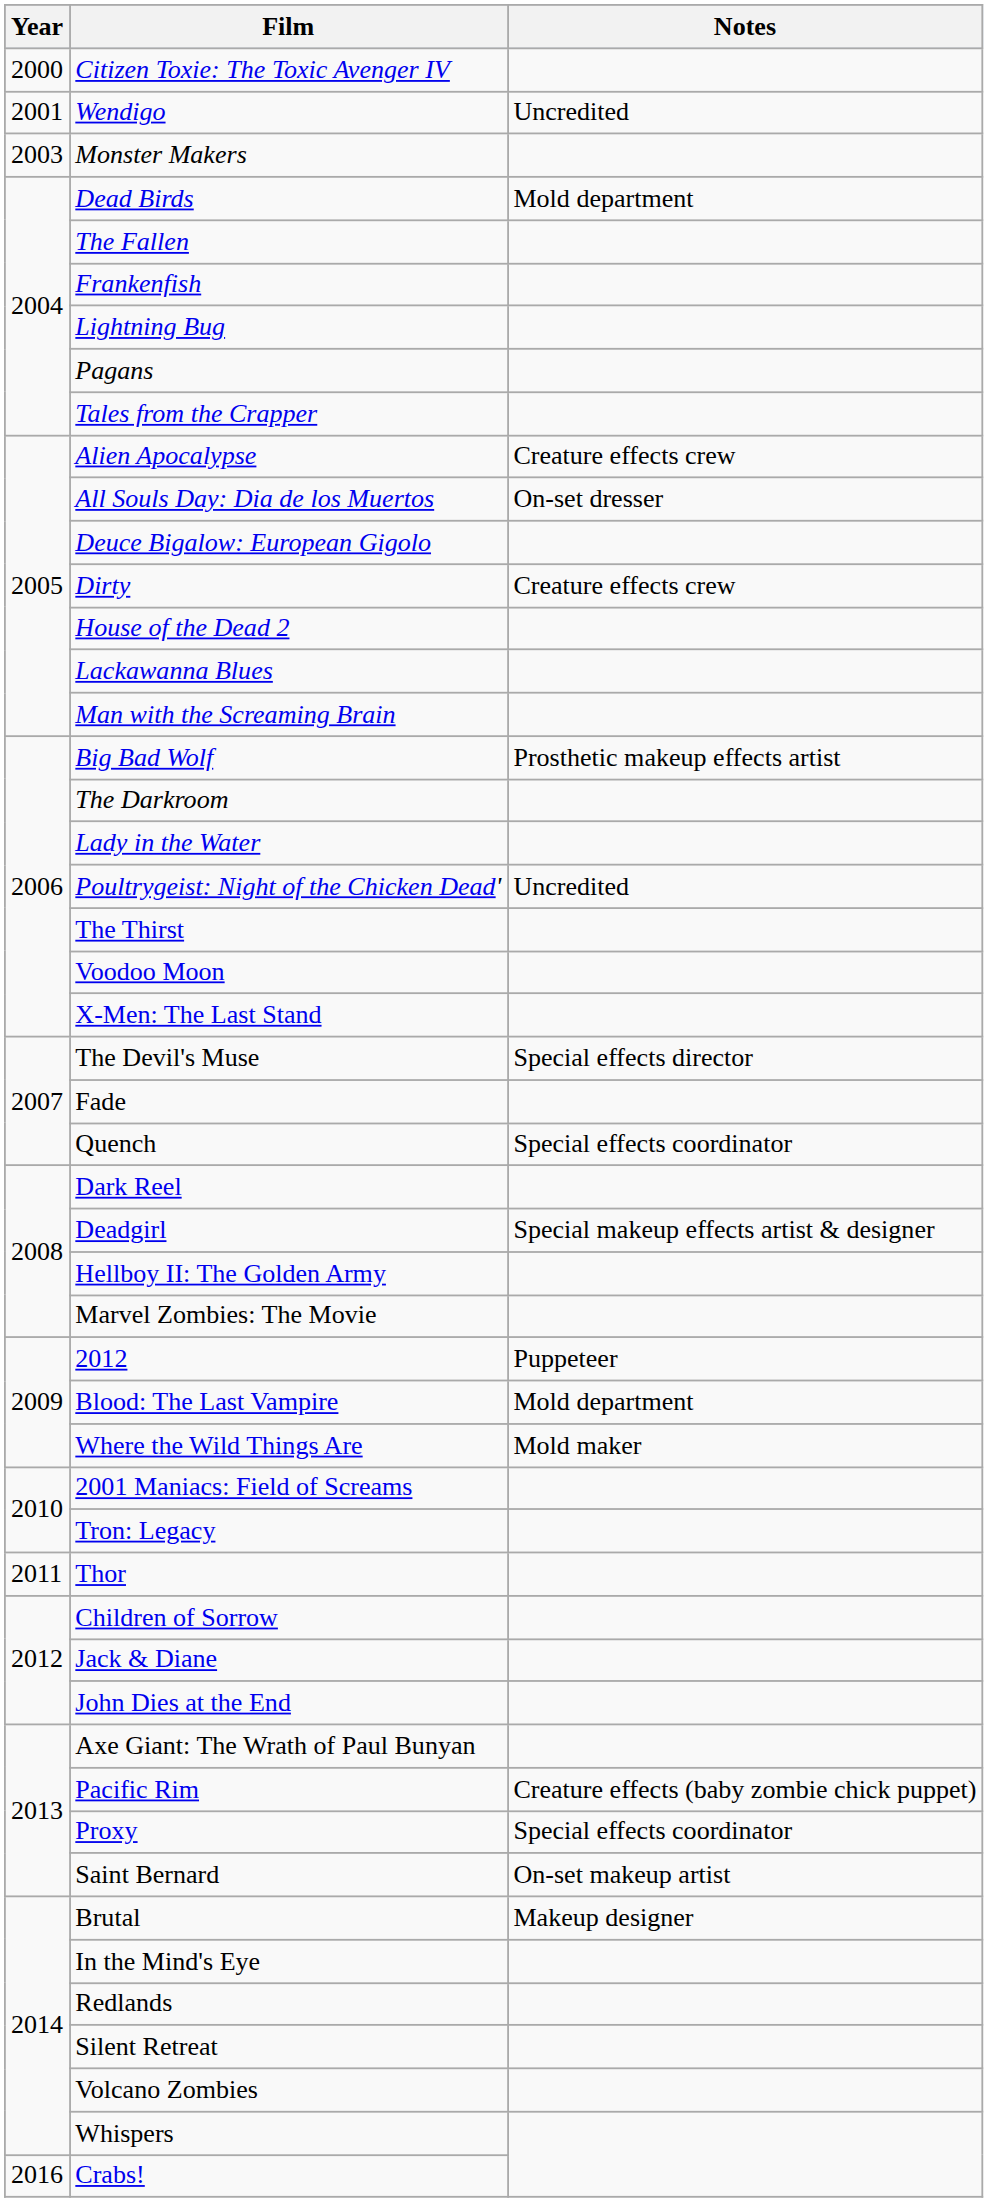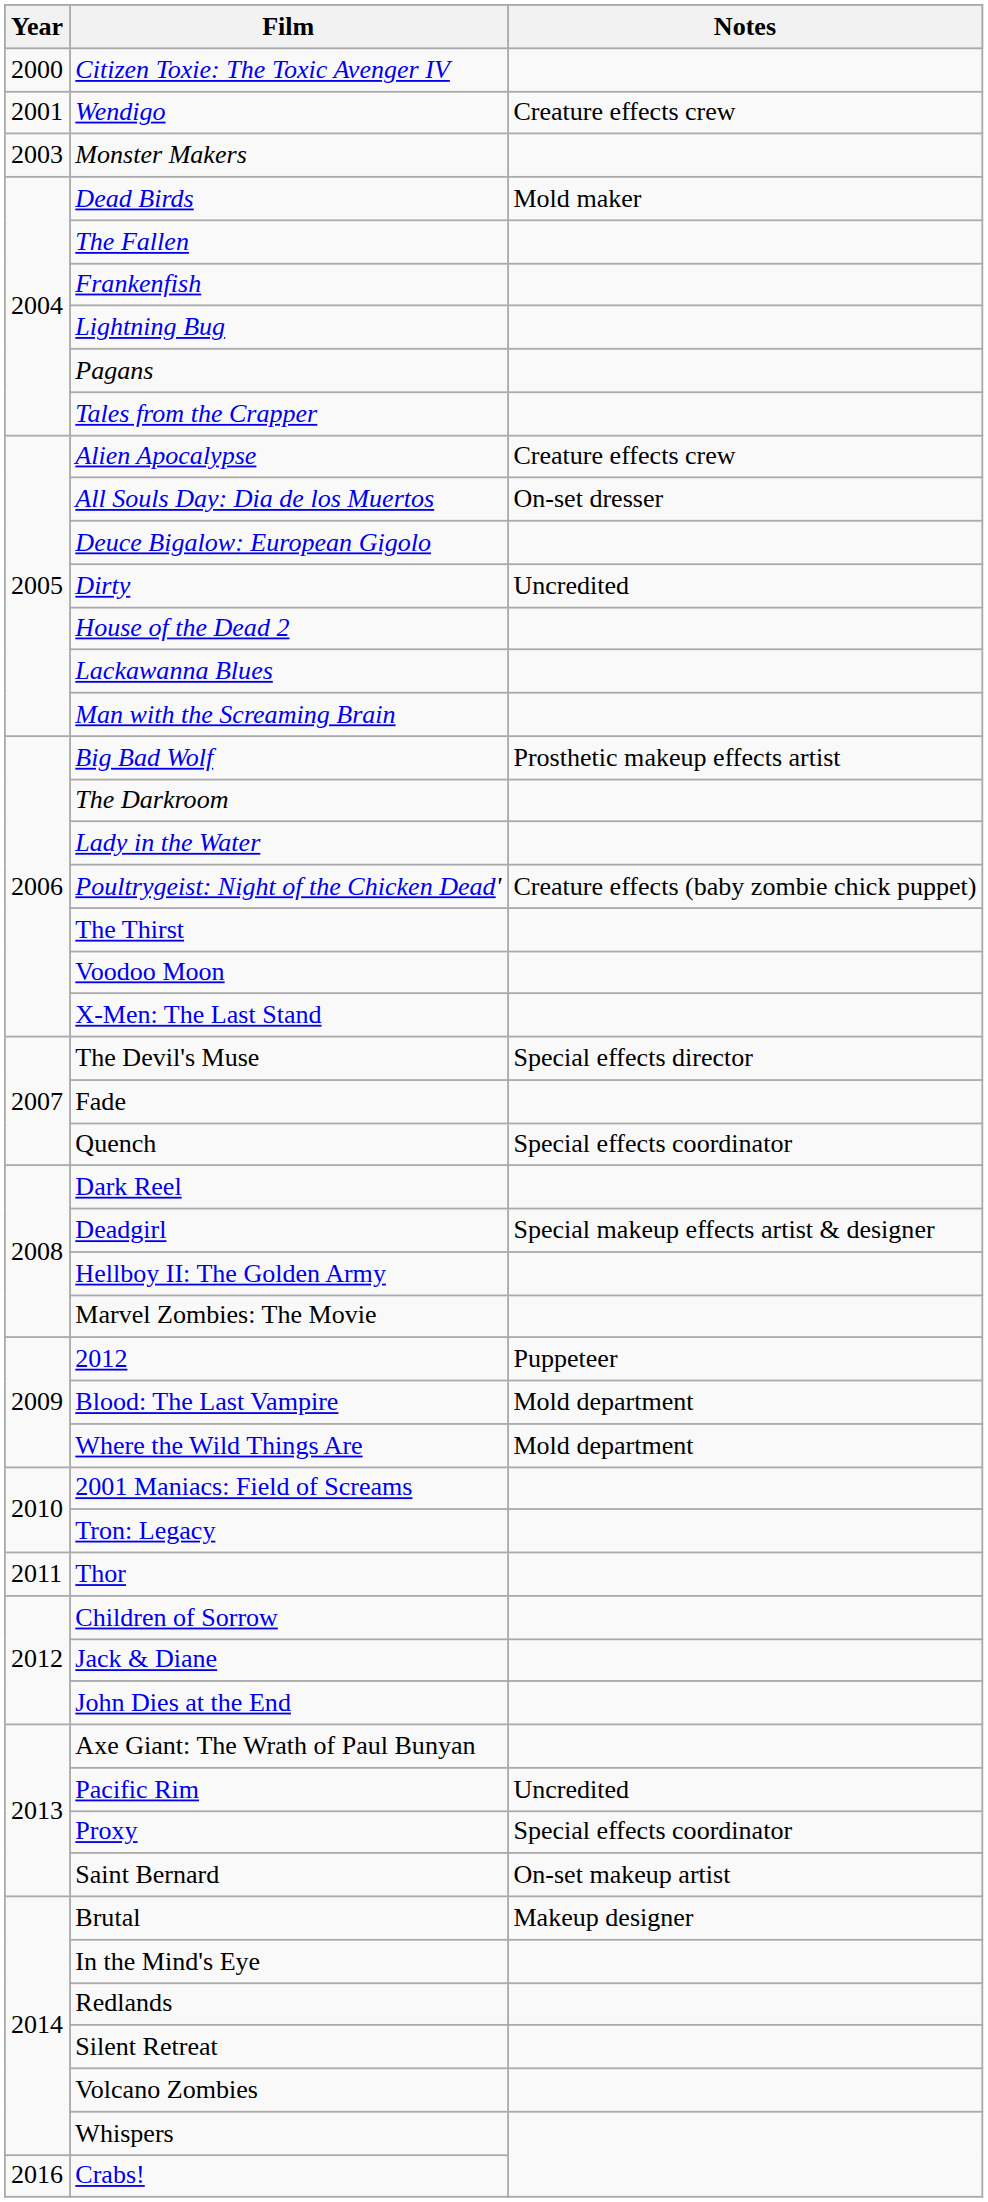 <table class="wikitable" style="font-size: 90%;">
 <tr style="background:#b0c4de; text-align:center;">
 <th>Year</th>
 <th>Film</th>
 <th>Notes</th>
 </tr>
 <tr>
 <td>2000</td>
 <td><em><a href='#'>Citizen Toxie: The Toxic Avenger IV</a></em></td>
 <td></td>
 </tr>
 <tr>
 <td>2001</td>
 <td><em><a href='#'>Wendigo</a></em></td>
-<td>Uncredited</td>
+<td>Creature effects crew</td>
 </tr>
 <tr>
 <td>2003</td>
 <td><em>Monster Makers</em></td>
 <td></td>
 </tr>
 <tr>
 <td rowspan=6>2004</td>
 <td><em><a href='#'>Dead Birds</a></em></td>
-<td>Mold department</td>
+<td>Mold maker</td>
 </tr>
 <tr>
 <td><em><a href='#'>The Fallen</a></em></td>
 <td></td>
 </tr>
 <tr>
 <td><em><a href='#'>Frankenfish</a></em></td>
 <td></td>
 </tr>
 <tr>
 <td><em><a href='#'>Lightning Bug</a></em></td>
 <td></td>
 </tr>
 <tr>
 <td><em>Pagans</em></td>
 <td></td>
 </tr>
 <tr>
 <td><em><a href='#'>Tales from the Crapper</a></em></td>
 <td></td>
 </tr>
 <tr>
 <td rowspan=7>2005</td>
 <td><em><a href='#'>Alien Apocalypse</a></em></td>
 <td>Creature effects crew</td>
 </tr>
 <tr>
 <td><em><a href='#'>All Souls Day: Dia de los Muertos</a></em></td>
 <td>On-set dresser</td>
 </tr>
 <tr>
 <td><em><a href='#'>Deuce Bigalow: European Gigolo</a></em></td>
 <td></td>
 </tr>
 <tr>
 <td><em><a href='#'>Dirty</a></em></td>
-<td>Creature effects crew</td>
+<td>Uncredited</td>
 </tr>
 <tr>
 <td><em><a href='#'>House of the Dead 2</a></em></td>
 <td></td>
 </tr>
 <tr>
 <td><em><a href='#'>Lackawanna Blues</a></em></td>
 <td></td>
 </tr>
 <tr>
 <td><em><a href='#'>Man with the Screaming Brain</a></em></td>
 <td></td>
 </tr>
 <tr>
 <td rowspan=7>2006</td>
 <td><em><a href='#'>Big Bad Wolf</a></em></td>
 <td>Prosthetic makeup effects artist</td>
 </tr>
 <tr>
 <td><em>The Darkroom</em></td>
 <td></td>
 </tr>
 <tr>
 <td><em><a href='#'>Lady in the Water</a></em></td>
 <td></td>
 </tr>
 <tr>
 <td><em><a href='#'>Poultrygeist: Night of the Chicken Dead</a>'</td>
-<td>Uncredited</td>
+<td>Creature effects (baby zombie chick puppet)</td>
 </tr>
 <tr>
 <td></em><a href='#'>The Thirst</a><em></td>
 <td></td>
 </tr>
 <tr>
 <td></em><a href='#'>Voodoo Moon</a><em></td>
 <td></td>
 </tr>
 <tr>
 <td></em><a href='#'>X-Men: The Last Stand</a><em></td>
 <td></td>
 </tr>
 <tr>
 <td rowspan=3>2007</td>
 <td></em>The Devil's Muse<em></td>
 <td>Special effects director</td>
 </tr>
 <tr>
 <td></em>Fade<em></td>
 <td></td>
 </tr>
 <tr>
 <td></em>Quench<em></td>
 <td>Special effects coordinator</td>
 </tr>
 <tr>
 <td rowspan=4>2008</td>
 <td></em><a href='#'>Dark Reel</a><em></td>
 <td></td>
 </tr>
 <tr>
 <td></em><a href='#'>Deadgirl</a><em></td>
 <td>Special makeup effects artist & designer</td>
 </tr>
 <tr>
 <td></em><a href='#'>Hellboy II: The Golden Army</a><em></td>
 <td></td>
 </tr>
 <tr>
 <td></em>Marvel Zombies: The Movie<em></td>
 <td></td>
 </tr>
 <tr>
 <td rowspan=3>2009</td>
 <td></em><a href='#'>2012</a><em></td>
 <td>Puppeteer</td>
 </tr>
 <tr>
 <td></em><a href='#'>Blood: The Last Vampire</a><em></td>
 <td>Mold department</td>
 </tr>
 <tr>
 <td></em><a href='#'>Where the Wild Things Are</a><em></td>
-<td>Mold maker</td>
+<td>Mold department</td>
 </tr>
 <tr>
 <td rowspan=2>2010</td>
 <td></em><a href='#'>2001 Maniacs: Field of Screams</a><em></td>
 <td></td>
 </tr>
 <tr>
 <td></em><a href='#'>Tron: Legacy</a><em></td>
 <td></td>
 </tr>
 <tr>
 <td>2011</td>
 <td></em><a href='#'>Thor</a><em></td>
 <td></td>
 </tr>
 <tr>
 <td rowspan=3>2012</td>
 <td></em><a href='#'>Children of Sorrow</a><em></td>
 <td></td>
 </tr>
 <tr>
 <td></em><a href='#'>Jack & Diane</a><em></td>
 <td></td>
 </tr>
 <tr>
 <td></em><a href='#'>John Dies at the End</a><em></td>
 <td></td>
 </tr>
 <tr>
 <td rowspan=4>2013</td>
 <td></em>Axe Giant: The Wrath of Paul Bunyan<em></td>
 <td></td>
 </tr>
 <tr>
 <td></em><a href='#'>Pacific Rim</a><em></td>
-<td>Creature effects (baby zombie chick puppet)</td>
+<td>Uncredited</td>
 </tr>
 <tr>
 <td></em><a href='#'>Proxy</a><em></td>
 <td>Special effects coordinator</td>
 </tr>
 <tr>
 <td></em>Saint Bernard<em></td>
 <td>On-set makeup artist</td>
 </tr>
 <tr>
 <td rowspan=6>2014</td>
 <td></em>Brutal<em></td>
 <td>Makeup designer</td>
 </tr>
 <tr>
 <td></em>In the Mind's Eye<em></td>
 <td></td>
 </tr>
 <tr>
 <td></em>Redlands<em></td>
 <td></td>
 </tr>
 <tr>
 <td></em>Silent Retreat<em></td>
 <td></td>
 </tr>
 <tr>
 <td></em>Volcano Zombies<em></td>
 <td></td>
 </tr>
 <tr>
 <td></em>Whispers<em></td>
 </tr>
 <tr>
 <td>2016</td>
 <td></em><a href='#'>Crabs!</a><em></td>
 </tr>
 </table>
